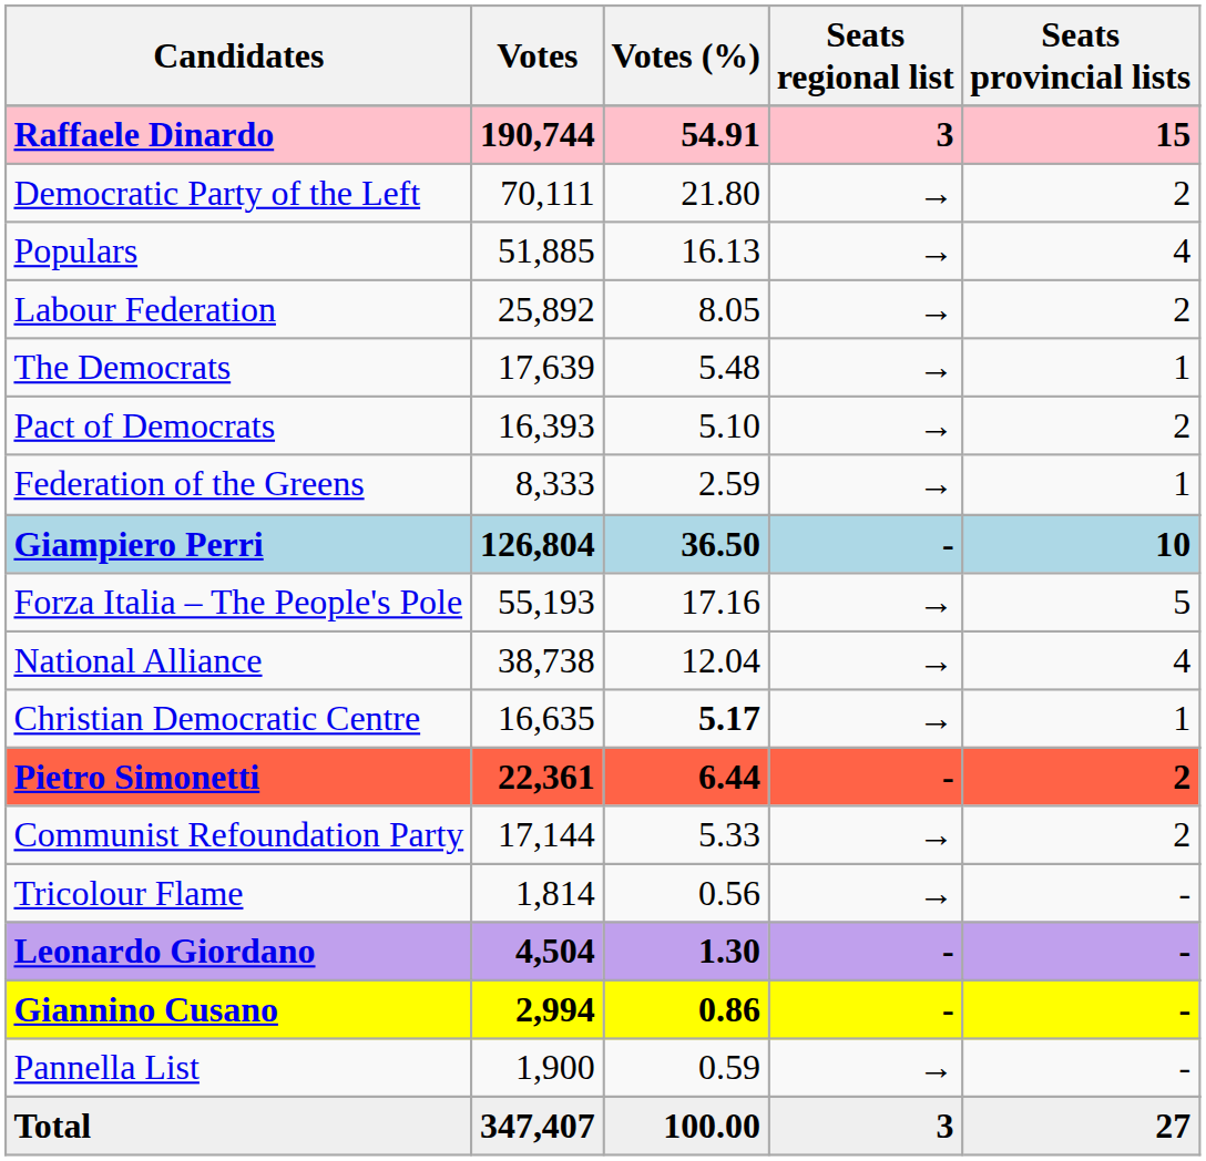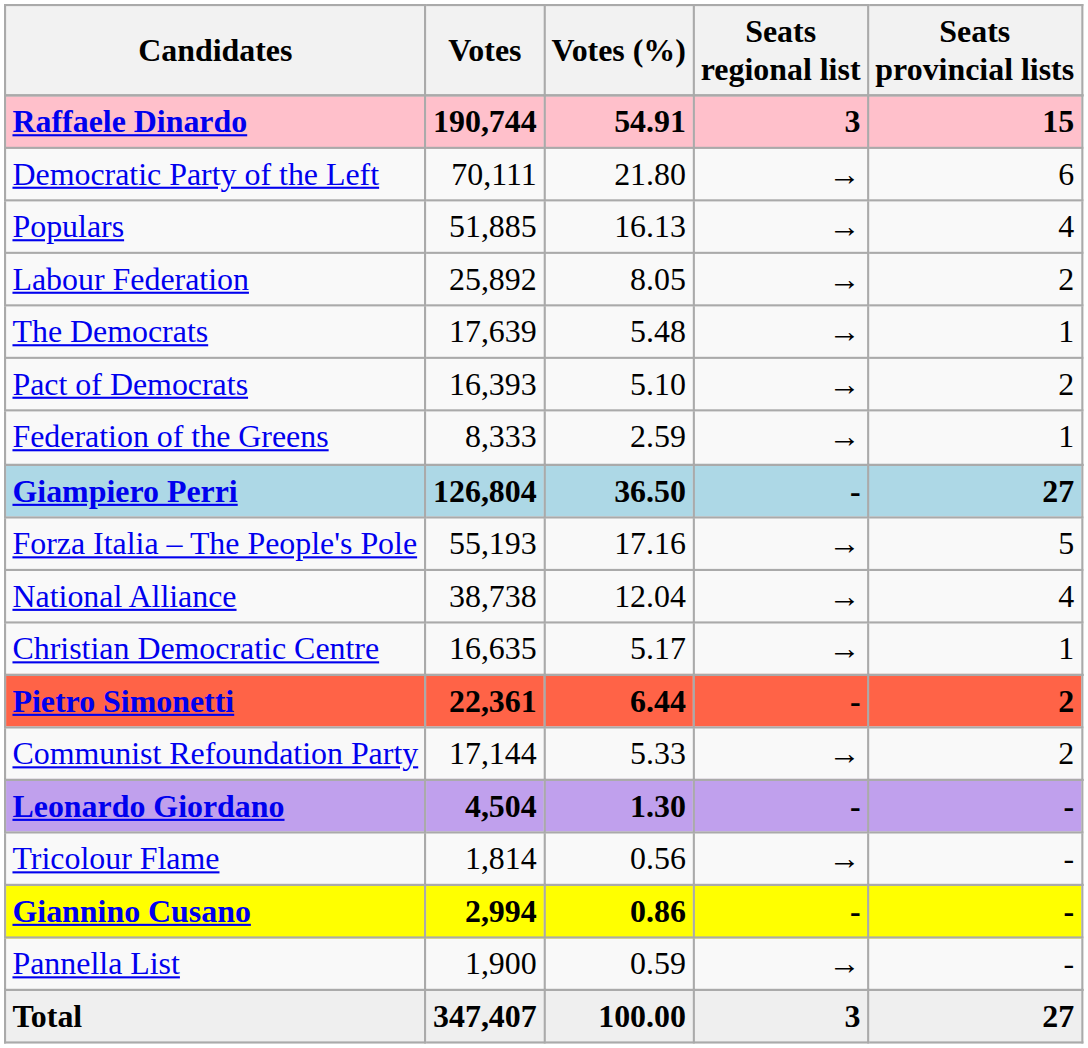 <table class="wikitable" style="font-size:95%">
 <tr bgcolor="EFEFEF">
 <th>Candidates</th>
 <th>Votes</th>
 <th>Votes (%)</th>
 <th>Seats<br>regional list</th>
 <th>Seats<br>provincial lists</th>
 </tr>
 <tr>
 </tr>
 <tr bgcolor="pink">
 <td><strong><a href='#'>Raffaele Dinardo</a></strong></td>
 <td align=right><strong>190,744</strong></td>
 <td align=right><strong>54.91</strong></td>
 <td align=right><strong>3</strong></td>
 <td align=right><strong>15</strong></td>
 </tr>
 <tr>
 <td><a href='#'>Democratic Party of the Left</a></td>
 <td align=right>70,111</td>
 <td align=right>21.80</td>
 <td align=right>→</td>
-<td align=right>2</td>
+<td align=right>6</td>
 </tr>
 <tr>
 <td><a href='#'>Populars</a></td>
 <td align=right>51,885</td>
 <td align=right>16.13</td>
 <td align=right>→</td>
 <td align=right>4</td>
 </tr>
 <tr>
 <td><a href='#'>Labour Federation</a></td>
 <td align=right>25,892</td>
 <td align=right>8.05</td>
 <td align=right>→</td>
 <td align=right>2</td>
 </tr>
 <tr>
 <td><a href='#'>The Democrats</a></td>
 <td align=right>17,639</td>
 <td align=right>5.48</td>
 <td align=right>→</td>
 <td align=right>1</td>
 </tr>
 <tr>
 <td><a href='#'>Pact of Democrats</a></td>
 <td align=right>16,393</td>
 <td align=right>5.10</td>
 <td align=right>→</td>
 <td align=right>2</td>
 </tr>
 <tr>
 <td><a href='#'>Federation of the Greens</a></td>
 <td align=right>8,333</td>
 <td align=right>2.59</td>
 <td align=right>→</td>
 <td align=right>1</td>
 </tr>
 <tr>
 </tr>
 <tr bgcolor="lightblue">
 <td><strong><a href='#'>Giampiero Perri</a></strong></td>
 <td align=right><strong>126,804</strong></td>
 <td align=right><strong>36.50</strong></td>
 <td align=right><strong>-</strong></td>
-<td align=right><strong>10</strong></td>
+<td align=right><strong>27</strong></td>
 </tr>
 <tr>
 <td><a href='#'>Forza Italia – The People's Pole</a></td>
 <td align=right>55,193</td>
 <td align=right>17.16</td>
 <td align=right>→</td>
 <td align=right>5</td>
 </tr>
 <tr>
 <td><a href='#'>National Alliance</a></td>
 <td align=right>38,738</td>
 <td align=right>12.04</td>
 <td align=right>→</td>
 <td align=right>4</td>
 </tr>
 <tr>
 <td><a href='#'>Christian Democratic Centre</a></td>
 <td align=right>16,635</td>
-<td align=right><strong>5.17</strong></td>
+<td align=right>5.17</td>
 <td align=right>→</td>
 <td align=right>1</td>
 </tr>
 <tr>
 </tr>
 <tr bgcolor="tomato">
 <td><strong><a href='#'>Pietro Simonetti</a></strong></td>
 <td align=right><strong>22,361</strong></td>
 <td align=right><strong>6.44</strong></td>
 <td align=right><strong>-</strong></td>
 <td align=right><strong>2</strong></td>
 </tr>
 <tr>
 <td><a href='#'>Communist Refoundation Party</a></td>
 <td align=right>17,144</td>
 <td align=right>5.33</td>
 <td align=right>→</td>
 <td align=right>2</td>
 </tr>
 <tr>
 </tr>
+<tr bgcolor="coralred">
+<td><strong><a href='#'>Leonardo Giordano</a></strong></td>
+<td align=right><strong>4,504</strong></td>
+<td align=right><strong>1.30</strong></td>
+<td align=right><strong>-</strong></td>
+<td align=right><strong>-</strong></td>
+</tr>
 <tr>
 <td><a href='#'>Tricolour Flame</a></td>
 <td align=right>1,814</td>
 <td align=right>0.56</td>
 <td align=right>→</td>
 <td align=right>-</td>
-</tr>
-<tr bgcolor="coralred">
-<td><strong><a href='#'>Leonardo Giordano</a></strong></td>
-<td align=right><strong>4,504</strong></td>
-<td align=right><strong>1.30</strong></td>
-<td align=right><strong>-</strong></td>
-<td align=right><strong>-</strong></td>
 </tr>
 <tr>
 </tr>
 <tr bgcolor="yellow">
 <td><strong><a href='#'>Giannino Cusano</a></strong></td>
 <td align=right><strong>2,994</strong></td>
 <td align=right><strong>0.86</strong></td>
 <td align=right><strong>-</strong></td>
 <td align=right><strong>-</strong></td>
 </tr>
 <tr>
 <td><a href='#'>Pannella List</a></td>
 <td align=right>1,900</td>
 <td align=right>0.59</td>
 <td align=right>→</td>
 <td align=right>-</td>
 </tr>
 <tr>
 </tr>
 <tr bgcolor="EFEFEF">
 <td><strong>Total</strong></td>
 <td align=right><strong>347,407</strong></td>
 <td align=right><strong>100.00</strong></td>
 <td align=right><strong>3</strong></td>
 <td align=right><strong>27</strong></td>
 </tr>
 </table>
